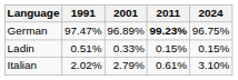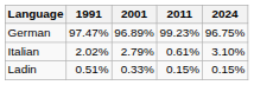 <table class="wikitable">
 <tr ---- bgcolor=#DDDDDD>
 <th>Language</th>
 <th>1991</th>
 <th>2001</th>
 <th>2011</th>
 <th>2024</th>
 </tr>
 <tr ---->
 <td>German</td>
 <td align="right">97.47%</td>
 <td align="right">96.89%</td>
-<td align="right"><strong>99.23%</strong></td>
+<td align="right">99.23%</td>
 <td align="right">96.75%</td>
+</tr>
+<tr ---->
+<td>Italian</td>
+<td align="right">2.02%</td>
+<td align="right">2.79%</td>
+<td align="right">0.61%</td>
+<td align="right">3.10%</td>
 </tr>
 <tr ---->
 <td>Ladin</td>
 <td align="right">0.51%</td>
 <td align="right">0.33%</td>
 <td align="right">0.15%</td>
 <td align="right">0.15%</td>
 </tr>
-<tr ---->
-<td>Italian</td>
-<td align="right">2.02%</td>
-<td align="right">2.79%</td>
-<td align="right">0.61%</td>
-<td align="right">3.10%</td>
-</tr>
 </table>
